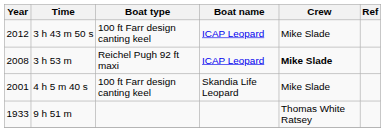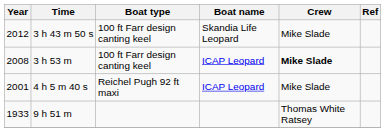 <table class="wikitable">
 <tr>
 <th>Year</th>
 <th>Time</th>
 <th>Boat type</th>
 <th>Boat name</th>
 <th>Crew</th>
 <th>Ref</th>
 </tr>
 <tr>
 <td>2012</td>
 <td>3 h 43 m 50 s</td>
 <td>100 ft Farr design canting keel</td>
-<td><a href='#'>ICAP Leopard</a></td>
+<td>Skandia Life Leopard</td>
 <td>Mike Slade</td>
 <td></td>
 </tr>
 <tr>
 <td>2008</td>
 <td>3 h 53 m</td>
-<td>Reichel Pugh 92 ft maxi</td>
+<td>100 ft Farr design canting keel</td>
 <td><a href='#'>ICAP Leopard</a></td>
 <td><strong>Mike Slade</strong></td>
 <td></td>
 </tr>
 <tr>
 <td>2001</td>
 <td>4 h 5 m 40 s</td>
-<td>100 ft Farr design canting keel</td>
-<td>Skandia Life Leopard</td>
+<td>Reichel Pugh 92 ft maxi</td>
+<td><a href='#'>ICAP Leopard</a></td>
 <td>Mike Slade</td>
 <td></td>
 </tr>
 <tr>
 <td>1933</td>
 <td>9 h 51 m</td>
 <td></td>
 <td></td>
 <td>Thomas White Ratsey</td>
 <td></td>
 </tr>
 <tr>
 </tr>
 </table>
